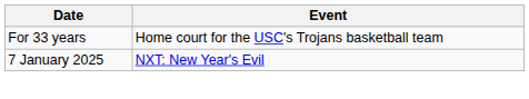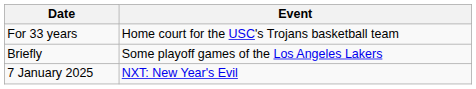 <table class="wikitable" width="600">
 <tr>
 <th>Date</th>
 <th>Event</th>
 </tr>
 <tr>
 <td>For 33 years</td>
 <td>Home court for the <a href='#'>USC</a>'s Trojans basketball team</td>
 </tr>
 <tr>
+<td>Briefly</td>
+<td>Some playoff games of the <a href='#'>Los Angeles Lakers</a></td>
+</tr>
+<tr>
 <td>7 January 2025</td>
 <td><a href='#'>NXT: New Year's Evil</a></td>
 </tr>
 </table>
